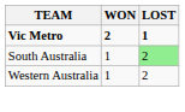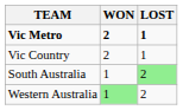 <table class="wikitable">
 <tr>
 <th>TEAM</th>
 <th>WON</th>
 <th>LOST</th>
 </tr>
 <tr>
 <td><strong>Vic Metro</strong></td>
 <td><strong>2</strong></td>
 <td><strong>1</strong></td>
 </tr>
 <tr>
+<td>Vic Country</td>
+<td>2</td>
+<td>1</td>
+</tr>
+<tr>
 <td>South Australia</td>
 <td>1</td>
 <td style="background: lightgreen;">2</td>
 </tr>
 <tr>
 <td>Western Australia</td>
-<td>1</td>
+<td style="background: lightgreen;">1</td>
 <td>2</td>
 </tr>
 </table>
